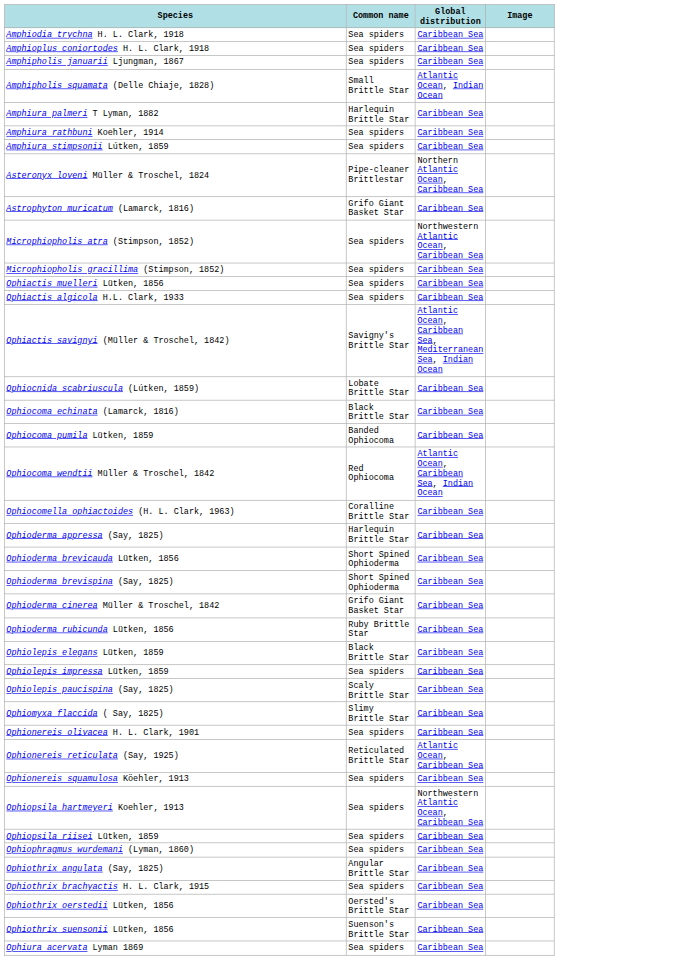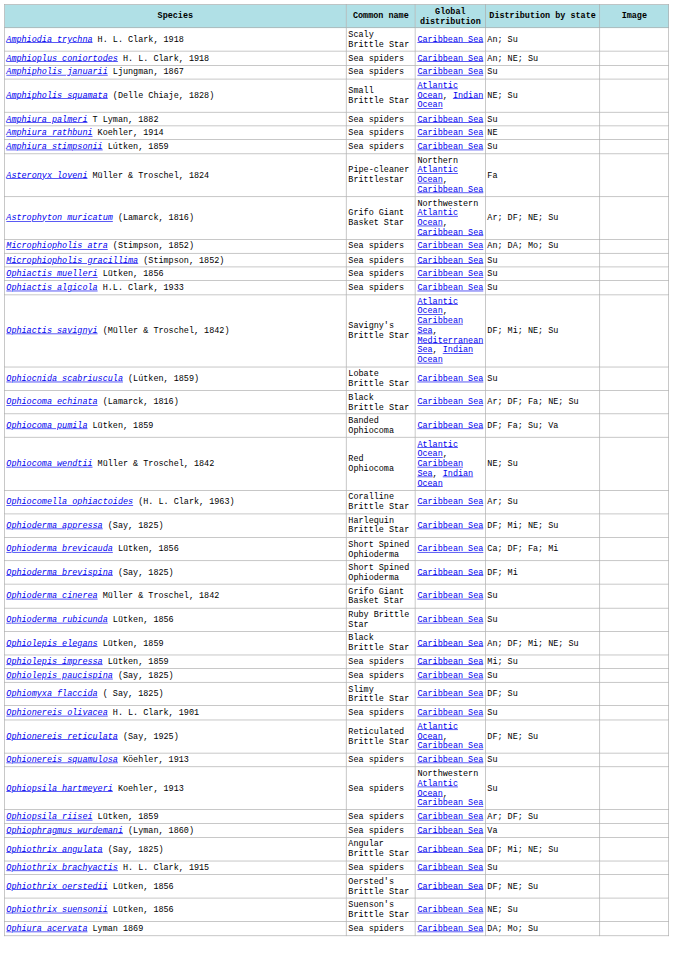 <table class="wikitable" style="background:#fff;" class="sortable wikitable">
 <tr>
 <th style="background:PowderBlue; color:Black; width:520px;" px>Species</th>
 <th style="background:PowderBlue; color:Black; width:100px;" px>Common name</th>
 <th style="background:PowderBlue; color:Black; width:100px;" px>Global distribution</th>
+<th style="background:PowderBlue; color:Black; width:170px;" px>Distribution by state</th>
 <th style="background:PowderBlue; color:Black; width:100px;" px>Image</th>
 </tr>
 <tr>
 <td><em><a href='#'>Amphiodia trychna</a></em> H. L. Clark, 1918</td>
-<td>Sea spiders</td>
+<td>Scaly Brittle Star</td>
 <td><a href='#'>Caribbean Sea</a></td>
+<td>An; Su</td>
 <td></td>
 </tr>
 <tr>
 <td><em><a href='#'>Amphioplus coniortodes</a></em> H. L. Clark, 1918</td>
 <td>Sea spiders</td>
 <td><a href='#'>Caribbean Sea</a></td>
+<td>An; NE; Su</td>
 <td></td>
 </tr>
 <tr>
 <td><em><a href='#'>Amphipholis januarii</a></em> Ljungman, 1867</td>
 <td>Sea spiders</td>
 <td><a href='#'>Caribbean Sea</a></td>
+<td>Su</td>
 <td></td>
 </tr>
 <tr>
 <td><em><a href='#'>Amphipholis squamata</a></em> (Delle Chiaje, 1828)</td>
 <td>Small Brittle Star</td>
 <td><a href='#'>Atlantic Ocean</a>, <a href='#'>Indian Ocean</a></td>
+<td>NE; Su</td>
 <td></td>
 </tr>
 <tr>
 <td><em><a href='#'>Amphiura palmeri</a></em> T Lyman, 1882</td>
-<td>Harlequin Brittle Star</td>
+<td>Sea spiders</td>
 <td><a href='#'>Caribbean Sea</a></td>
+<td>Su</td>
 <td></td>
 </tr>
 <tr>
 <td><em><a href='#'>Amphiura rathbuni</a></em> Koehler, 1914</td>
 <td>Sea spiders</td>
 <td><a href='#'>Caribbean Sea</a></td>
+<td>NE</td>
 <td></td>
 </tr>
 <tr>
 <td><em><a href='#'>Amphiura stimpsonii</a></em> Lútken, 1859</td>
 <td>Sea spiders</td>
 <td><a href='#'>Caribbean Sea</a></td>
+<td>Su</td>
 <td></td>
 </tr>
 <tr>
 <td><em><a href='#'>Asteronyx loveni</a></em> Müller & Troschel, 1824</td>
 <td>Pipe-cleaner Brittlestar</td>
 <td>Northern <a href='#'>Atlantic Ocean</a>, <a href='#'>Caribbean Sea</a></td>
+<td>Fa</td>
 <td></td>
 </tr>
 <tr>
 <td><em><a href='#'>Astrophyton muricatum</a></em> (Lamarck, 1816)</td>
 <td>Grifo Giant Basket Star</td>
-<td><a href='#'>Caribbean Sea</a></td>
+<td>Northwestern <a href='#'>Atlantic Ocean</a>, <a href='#'>Caribbean Sea</a></td>
+<td>Ar; DF; NE; Su</td>
 <td></td>
 </tr>
 <tr>
 <td><em><a href='#'>Microphiopholis atra</a></em> (Stimpson, 1852)</td>
 <td>Sea spiders</td>
-<td>Northwestern <a href='#'>Atlantic Ocean</a>, <a href='#'>Caribbean Sea</a></td>
+<td><a href='#'>Caribbean Sea</a></td>
+<td>An; DA; Mo; Su</td>
 <td></td>
 </tr>
 <tr>
 <td><em><a href='#'>Microphiopholis gracillima</a></em> (Stimpson, 1852)</td>
 <td>Sea spiders</td>
 <td><a href='#'>Caribbean Sea</a></td>
+<td>Su</td>
 <td></td>
 </tr>
 <tr>
 <td><em><a href='#'>Ophiactis muelleri</a></em> Lütken, 1856</td>
 <td>Sea spiders</td>
 <td><a href='#'>Caribbean Sea</a></td>
+<td>Su</td>
 <td></td>
 </tr>
 <tr>
 <td><em><a href='#'>Ophiactis algicola</a></em> H.L. Clark, 1933</td>
 <td>Sea spiders</td>
 <td><a href='#'>Caribbean Sea</a></td>
+<td>Su</td>
 <td></td>
 </tr>
 <tr>
 <td><em><a href='#'>Ophiactis savignyi</a></em> (Müller & Troschel, 1842)</td>
 <td>Savigny's Brittle Star</td>
 <td><a href='#'>Atlantic Ocean</a>, <a href='#'>Caribbean Sea</a>, <a href='#'>Mediterranean Sea</a>, <a href='#'>Indian Ocean</a></td>
+<td>DF; Mi; NE; Su</td>
 <td></td>
 </tr>
 <tr>
 <td><em><a href='#'>Ophiocnida scabriuscula</a></em> (Lútken, 1859)</td>
 <td>Lobate Brittle Star</td>
 <td><a href='#'>Caribbean Sea</a></td>
+<td>Su</td>
 <td></td>
 </tr>
 <tr>
 <td><em><a href='#'>Ophiocoma echinata</a></em> (Lamarck, 1816)</td>
 <td>Black Brittle Star</td>
 <td><a href='#'>Caribbean Sea</a></td>
+<td>Ar; DF; Fa; NE; Su</td>
 <td></td>
 </tr>
 <tr>
 <td><em><a href='#'>Ophiocoma pumila</a></em> Lütken, 1859</td>
 <td>Banded Ophiocoma</td>
 <td><a href='#'>Caribbean Sea</a></td>
+<td>DF; Fa; Su; Va</td>
 <td></td>
 </tr>
 <tr>
 <td><em><a href='#'>Ophiocoma wendtii</a></em> Müller & Troschel, 1842</td>
 <td>Red Ophiocoma</td>
 <td><a href='#'>Atlantic Ocean</a>, <a href='#'>Caribbean Sea</a>, <a href='#'>Indian Ocean</a></td>
+<td>NE; Su</td>
 <td></td>
 </tr>
 <tr>
 <td><em><a href='#'>Ophiocomella ophiactoides</a></em> (H. L. Clark, 1963)</td>
 <td>Coralline Brittle Star</td>
 <td><a href='#'>Caribbean Sea</a></td>
+<td>Ar; Su</td>
 <td></td>
 </tr>
 <tr>
 <td><em><a href='#'>Ophioderma appressa</a></em> (Say, 1825)</td>
 <td>Harlequin Brittle Star</td>
 <td><a href='#'>Caribbean Sea</a></td>
+<td>DF; Mi; NE; Su</td>
 <td></td>
 </tr>
 <tr>
 <td><em><a href='#'>Ophioderma brevicauda</a></em> Lütken, 1856</td>
 <td>Short Spined Ophioderma</td>
 <td><a href='#'>Caribbean Sea</a></td>
+<td>Ca; DF; Fa; Mi</td>
 <td></td>
 </tr>
 <tr>
 <td><em><a href='#'>Ophioderma brevispina</a></em> (Say, 1825)</td>
 <td>Short Spined Ophioderma</td>
 <td><a href='#'>Caribbean Sea</a></td>
+<td>DF; Mi</td>
 <td></td>
 </tr>
 <tr>
 <td><em><a href='#'>Ophioderma cinerea</a></em> Müller & Troschel, 1842</td>
 <td>Grifo Giant Basket Star</td>
 <td><a href='#'>Caribbean Sea</a></td>
+<td>Su</td>
 <td></td>
 </tr>
 <tr>
 <td><em><a href='#'>Ophioderma rubicunda</a></em> Lütken, 1856</td>
 <td>Ruby Brittle Star</td>
 <td><a href='#'>Caribbean Sea</a></td>
+<td>Su</td>
 <td></td>
 </tr>
 <tr>
 <td><em><a href='#'>Ophiolepis elegans</a></em> Lütken, 1859</td>
 <td>Black Brittle Star</td>
 <td><a href='#'>Caribbean Sea</a></td>
+<td>An; DF; Mi; NE; Su</td>
 <td></td>
 </tr>
 <tr>
 <td><em><a href='#'>Ophiolepis impressa</a></em> Lütken, 1859</td>
 <td>Sea spiders</td>
 <td><a href='#'>Caribbean Sea</a></td>
+<td>Mi; Su</td>
 <td></td>
 </tr>
 <tr>
 <td><em><a href='#'>Ophiolepis paucispina</a></em> (Say, 1825)</td>
-<td>Scaly Brittle Star</td>
+<td>Sea spiders</td>
 <td><a href='#'>Caribbean Sea</a></td>
+<td>Su</td>
 <td></td>
 </tr>
 <tr>
 <td><em><a href='#'>Ophiomyxa flaccida</a></em> ( Say, 1825)</td>
 <td>Slimy Brittle Star</td>
 <td><a href='#'>Caribbean Sea</a></td>
+<td>DF; Su</td>
 <td></td>
 </tr>
 <tr>
 <td><em><a href='#'>Ophionereis olivacea</a></em> H. L. Clark, 1901</td>
 <td>Sea spiders</td>
 <td><a href='#'>Caribbean Sea</a></td>
+<td>Su</td>
 <td></td>
 </tr>
 <tr>
 <td><em><a href='#'>Ophionereis reticulata</a></em> (Say, 1925)</td>
 <td>Reticulated Brittle Star</td>
 <td><a href='#'>Atlantic Ocean</a>, <a href='#'>Caribbean Sea</a></td>
+<td>DF; NE; Su</td>
 <td></td>
 </tr>
 <tr>
 <td><em><a href='#'>Ophionereis squamulosa</a></em> Köehler, 1913</td>
 <td>Sea spiders</td>
 <td><a href='#'>Caribbean Sea</a></td>
+<td>Su</td>
 <td></td>
 </tr>
 <tr>
 <td><em><a href='#'>Ophiopsila hartmeyeri</a></em> Koehler, 1913</td>
 <td>Sea spiders</td>
 <td>Northwestern <a href='#'>Atlantic Ocean</a>, <a href='#'>Caribbean Sea</a></td>
+<td>Su</td>
 <td></td>
 </tr>
 <tr>
 <td><em><a href='#'>Ophiopsila riisei</a></em> Lütken, 1859</td>
 <td>Sea spiders</td>
 <td><a href='#'>Caribbean Sea</a></td>
+<td>Ar; DF; Su</td>
 <td></td>
 </tr>
 <tr>
 <td><em><a href='#'>Ophiophragmus wurdemani</a></em> (Lyman, 1860)</td>
 <td>Sea spiders</td>
 <td><a href='#'>Caribbean Sea</a></td>
+<td>Va</td>
 <td></td>
 </tr>
 <tr>
 <td><em><a href='#'>Ophiothrix angulata</a></em> (Say, 1825)</td>
 <td>Angular Brittle Star</td>
 <td><a href='#'>Caribbean Sea</a></td>
+<td>DF; Mi; NE; Su</td>
 <td></td>
 </tr>
 <tr>
 <td><em><a href='#'>Ophiothrix brachyactis</a></em> H. L. Clark, 1915</td>
 <td>Sea spiders</td>
 <td><a href='#'>Caribbean Sea</a></td>
+<td>Su</td>
 <td></td>
 </tr>
 <tr>
 <td><em><a href='#'>Ophiothrix oerstedii</a></em> Lütken, 1856</td>
 <td>Oersted's Brittle Star</td>
 <td><a href='#'>Caribbean Sea</a></td>
+<td>DF; NE; Su</td>
 <td></td>
 </tr>
 <tr>
 <td><em><a href='#'>Ophiothrix suensonii</a></em> Lütken, 1856</td>
 <td>Suenson's Brittle Star</td>
 <td><a href='#'>Caribbean Sea</a></td>
+<td>NE; Su</td>
 <td></td>
 </tr>
 <tr>
 <td><em><a href='#'>Ophiura acervata</a></em> Lyman 1869</td>
 <td>Sea spiders</td>
 <td><a href='#'>Caribbean Sea</a></td>
+<td>DA; Mo; Su</td>
 <td></td>
 </tr>
 </table>
